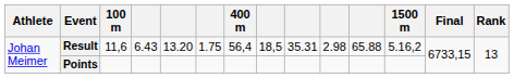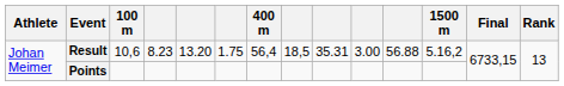 <table class="wikitable" style="font-size:90%">
 <tr>
 <th>Athlete</th>
 <th>Event</th>
 <th>100 m</th>
 <th></th>
 <th></th>
 <th></th>
 <th>400 m</th>
 <th></th>
 <th></th>
 <th></th>
 <th></th>
 <th>1500 m</th>
 <th>Final</th>
 <th>Rank</th>
 </tr>
 <tr align=center>
 <td rowspan=2 align=left><a href='#'>Johan Meimer</a></td>
 <th style="font-size:95%">Result</th>
-<td>11,6</td>
-<td>6.43</td>
+<td>10,6</td>
+<td>8.23</td>
 <td>13.20</td>
 <td>1.75</td>
 <td>56,4</td>
 <td>18,5</td>
 <td>35.31</td>
-<td>2.98</td>
-<td>65.88</td>
+<td>3.00</td>
+<td>56.88</td>
 <td>5.16,2</td>
 <td rowspan=2>6733,15</td>
 <td rowspan=2>13</td>
 </tr>
 <tr align=center>
 <th style="font-size:95%">Points</th>
 <td></td>
 <td></td>
 <td></td>
 <td></td>
 <td></td>
 <td></td>
 <td></td>
 <td></td>
 <td></td>
 <td></td>
 </tr>
 </table>
